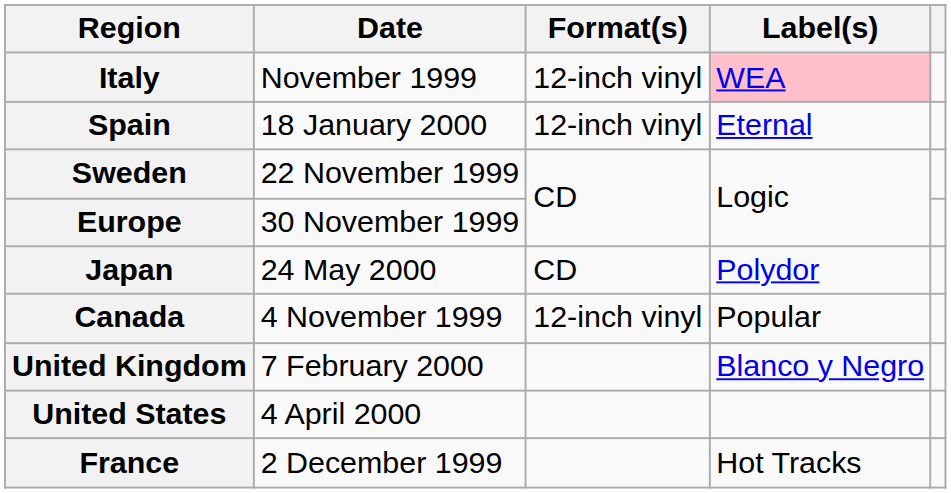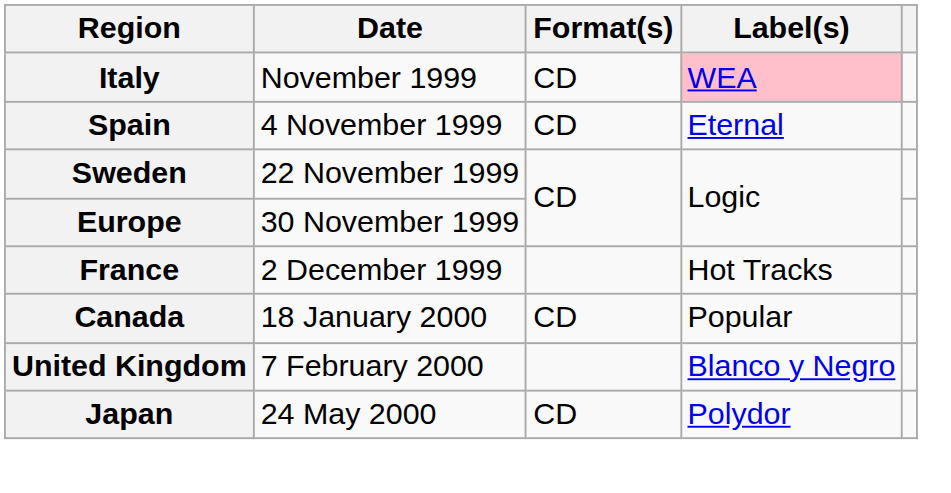 <table class="wikitable plainrowheaders">
 <tr>
 <th scope="col">Region</th>
 <th scope="col">Date</th>
 <th scope="col">Format(s)</th>
 <th scope="col">Label(s)</th>
 <th scope="col"></th>
 </tr>
 <tr>
 <th scope="row">Italy</th>
 <td>November 1999</td>
-<td>12-inch vinyl</td>
+<td>CD</td>
 <td style="background: pink;"><a href='#'>WEA</a></td>
 <td></td>
 </tr>
 <tr>
 <th scope="row">Spain</th>
-<td>18 January 2000</td>
-<td>12-inch vinyl</td>
+<td>4 November 1999</td>
+<td>CD</td>
 <td><a href='#'>Eternal</a></td>
 <td></td>
 </tr>
 <tr>
 <th scope="row">Sweden</th>
 <td>22 November 1999</td>
 <td rowspan="2">CD</td>
 <td rowspan="2">Logic</td>
 <td></td>
 </tr>
 <tr>
 <th scope="row">Europe</th>
 <td>30 November 1999</td>
 <td></td>
 </tr>
 <tr>
-<th scope="row">Japan</th>
-<td>24 May 2000</td>
-<td>CD</td>
-<td><a href='#'>Polydor</a></td>
+<th scope="row">France</th>
+<td>2 December 1999</td>
+<td></td>
+<td>Hot Tracks</td>
 <td></td>
 </tr>
 <tr>
 <th scope="row">Canada</th>
-<td>4 November 1999</td>
-<td>12-inch vinyl</td>
+<td>18 January 2000</td>
+<td>CD</td>
 <td>Popular</td>
 <td></td>
 </tr>
 <tr>
 <th scope="row">United Kingdom</th>
 <td>7 February 2000</td>
 <td></td>
 <td><a href='#'>Blanco y Negro</a></td>
 <td></td>
 </tr>
 <tr>
-<th scope="row">United States</th>
-<td>4 April 2000</td>
-<td></td>
-<td></td>
-<td></td>
-</tr>
-<tr>
-<th scope="row">France</th>
-<td>2 December 1999</td>
-<td></td>
-<td>Hot Tracks</td>
+<th scope="row">Japan</th>
+<td>24 May 2000</td>
+<td>CD</td>
+<td><a href='#'>Polydor</a></td>
 <td></td>
 </tr>
 </table>
